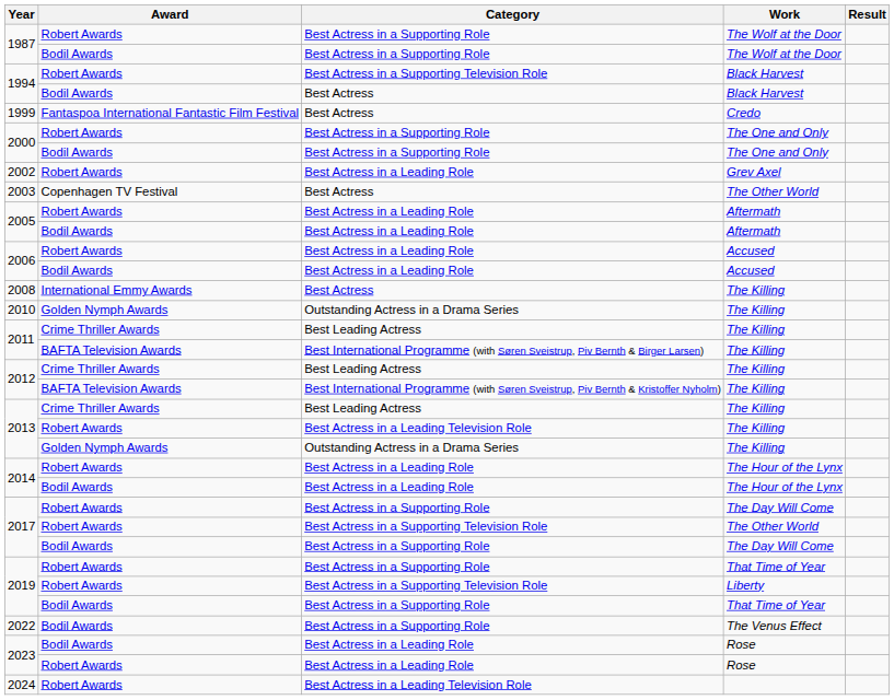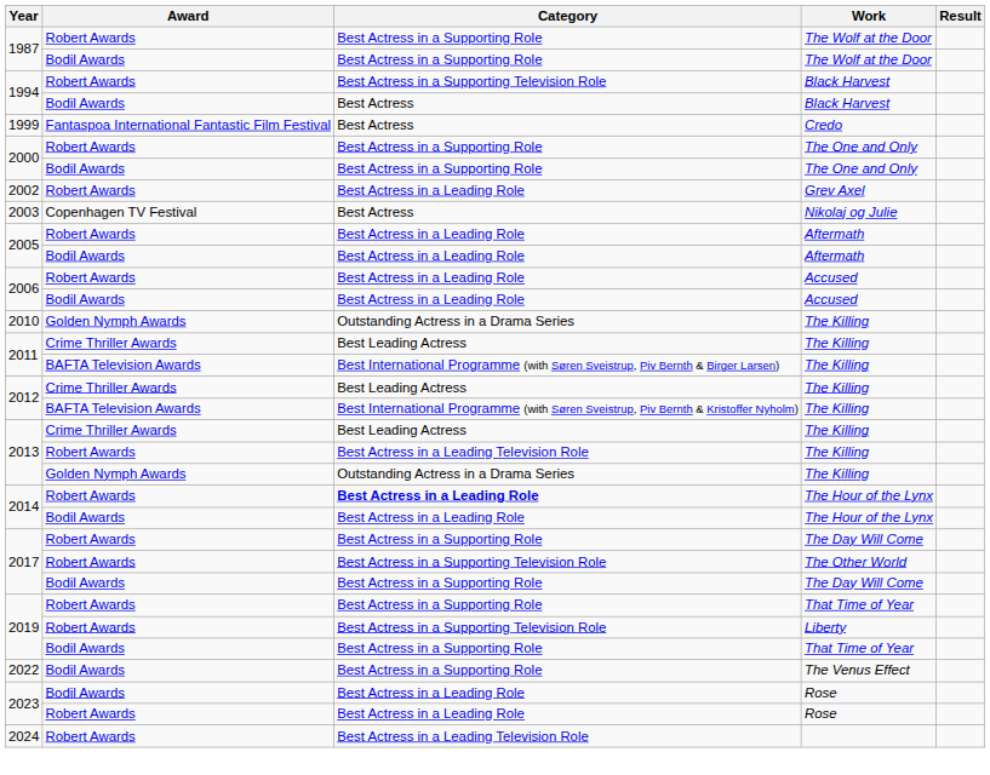 <table class="wikitable">
 <tr>
 <th>Year</th>
 <th>Award</th>
 <th>Category</th>
 <th>Work</th>
 <th>Result</th>
 </tr>
 <tr>
 <td rowspan="2">1987</td>
 <td><a href='#'>Robert Awards</a></td>
 <td><a href='#'>Best Actress in a Supporting Role</a></td>
 <td><em><a href='#'>The Wolf at the Door</a></em></td>
 <td></td>
 </tr>
 <tr>
 <td><a href='#'>Bodil Awards</a></td>
 <td><a href='#'>Best Actress in a Supporting Role</a></td>
 <td><em><a href='#'>The Wolf at the Door</a></em></td>
 <td></td>
 </tr>
 <tr>
 <td rowspan="2">1994</td>
 <td><a href='#'>Robert Awards</a></td>
 <td><a href='#'>Best Actress in a Supporting Television Role</a></td>
 <td><em><a href='#'>Black Harvest</a></em></td>
 <td></td>
 </tr>
 <tr>
 <td><a href='#'>Bodil Awards</a></td>
 <td>Best Actress</td>
 <td><em><a href='#'>Black Harvest</a></em></td>
 <td></td>
 </tr>
 <tr>
 <td>1999</td>
 <td><a href='#'>Fantaspoa International Fantastic Film Festival</a></td>
 <td>Best Actress</td>
 <td><em><a href='#'>Credo</a></em></td>
 <td></td>
 </tr>
 <tr>
 <td rowspan="2">2000</td>
 <td><a href='#'>Robert Awards</a></td>
 <td><a href='#'>Best Actress in a Supporting Role</a></td>
 <td><em><a href='#'>The One and Only</a></em></td>
 <td></td>
 </tr>
 <tr>
 <td><a href='#'>Bodil Awards</a></td>
 <td><a href='#'>Best Actress in a Supporting Role</a></td>
 <td><em><a href='#'>The One and Only</a></em></td>
 <td></td>
 </tr>
 <tr>
 <td>2002</td>
 <td><a href='#'>Robert Awards</a></td>
 <td><a href='#'>Best Actress in a Leading Role</a></td>
 <td><em><a href='#'>Grev Axel</a></em></td>
 <td></td>
 </tr>
 <tr>
 <td>2003</td>
 <td>Copenhagen TV Festival</td>
 <td>Best Actress</td>
-<td><em><a href='#'>The Other World</a></em></td>
+<td><em><a href='#'>Nikolaj og Julie</a></em></td>
 <td></td>
 </tr>
 <tr>
 <td rowspan="2">2005</td>
 <td><a href='#'>Robert Awards</a></td>
 <td><a href='#'>Best Actress in a Leading Role</a></td>
 <td><em><a href='#'>Aftermath</a></em></td>
 <td></td>
 </tr>
 <tr>
 <td><a href='#'>Bodil Awards</a></td>
 <td><a href='#'>Best Actress in a Leading Role</a></td>
 <td><em><a href='#'>Aftermath</a></em></td>
 <td></td>
 </tr>
 <tr>
 <td rowspan="2">2006</td>
 <td><a href='#'>Robert Awards</a></td>
 <td><a href='#'>Best Actress in a Leading Role</a></td>
 <td><em><a href='#'>Accused</a></em></td>
 <td></td>
 </tr>
 <tr>
 <td><a href='#'>Bodil Awards</a></td>
 <td><a href='#'>Best Actress in a Leading Role</a></td>
 <td><em><a href='#'>Accused</a></em></td>
-<td></td>
-</tr>
-<tr>
-<td>2008</td>
-<td><a href='#'>International Emmy Awards</a></td>
-<td><a href='#'>Best Actress</a></td>
-<td><em><a href='#'>The Killing</a></em></td>
 <td></td>
 </tr>
 <tr>
 <td>2010</td>
 <td><a href='#'>Golden Nymph Awards</a></td>
 <td>Outstanding Actress in a Drama Series</td>
 <td><em><a href='#'>The Killing</a></em></td>
 <td></td>
 </tr>
 <tr>
 <td rowspan="2">2011</td>
 <td><a href='#'>Crime Thriller Awards</a></td>
 <td>Best Leading Actress</td>
 <td><em><a href='#'>The Killing</a></em></td>
 <td></td>
 </tr>
 <tr>
 <td><a href='#'>BAFTA Television Awards</a></td>
 <td><a href='#'>Best International Programme</a> <small>(with <a href='#'>Søren Sveistrup</a>, <a href='#'>Piv Bernth</a> & <a href='#'>Birger Larsen</a>)</small></td>
 <td><em><a href='#'>The Killing</a></em></td>
 <td></td>
 </tr>
 <tr>
 <td rowspan="2">2012</td>
 <td><a href='#'>Crime Thriller Awards</a></td>
 <td>Best Leading Actress</td>
 <td><em><a href='#'>The Killing</a></em></td>
 <td></td>
 </tr>
 <tr>
 <td><a href='#'>BAFTA Television Awards</a></td>
 <td><a href='#'>Best International Programme</a> <small>(with <a href='#'>Søren Sveistrup</a>, <a href='#'>Piv Bernth</a> & <a href='#'>Kristoffer Nyholm</a>)</small></td>
 <td><em><a href='#'>The Killing</a></em></td>
 <td></td>
 </tr>
 <tr>
 <td rowspan="3">2013</td>
 <td><a href='#'>Crime Thriller Awards</a></td>
 <td>Best Leading Actress</td>
 <td><em><a href='#'>The Killing</a></em></td>
 <td></td>
 </tr>
 <tr>
 <td><a href='#'>Robert Awards</a></td>
 <td><a href='#'>Best Actress in a Leading Television Role</a></td>
 <td><em><a href='#'>The Killing</a></em></td>
 <td></td>
 </tr>
 <tr>
 <td><a href='#'>Golden Nymph Awards</a></td>
 <td>Outstanding Actress in a Drama Series</td>
 <td><em><a href='#'>The Killing</a></em></td>
 <td></td>
 </tr>
 <tr>
 <td rowspan="2">2014</td>
 <td><a href='#'>Robert Awards</a></td>
-<td><a href='#'>Best Actress in a Leading Role</a></td>
+<td><strong><a href='#'>Best Actress in a Leading Role</a></strong></td>
 <td><em><a href='#'>The Hour of the Lynx</a></em></td>
 <td></td>
 </tr>
 <tr>
 <td><a href='#'>Bodil Awards</a></td>
 <td><a href='#'>Best Actress in a Leading Role</a></td>
 <td><em><a href='#'>The Hour of the Lynx</a></em></td>
 <td></td>
 </tr>
 <tr>
 <td rowspan="3">2017</td>
 <td><a href='#'>Robert Awards</a></td>
 <td><a href='#'>Best Actress in a Supporting Role</a></td>
 <td><em><a href='#'>The Day Will Come</a></em></td>
 <td></td>
 </tr>
 <tr>
 <td><a href='#'>Robert Awards</a></td>
 <td><a href='#'>Best Actress in a Supporting Television Role</a></td>
 <td><em><a href='#'>The Other World</a></em></td>
 <td></td>
 </tr>
 <tr>
 <td><a href='#'>Bodil Awards</a></td>
 <td><a href='#'>Best Actress in a Supporting Role</a></td>
 <td><em><a href='#'>The Day Will Come</a></em></td>
 <td></td>
 </tr>
 <tr>
 <td rowspan="3">2019</td>
 <td><a href='#'>Robert Awards</a></td>
 <td><a href='#'>Best Actress in a Supporting Role</a></td>
 <td><em><a href='#'>That Time of Year</a></em></td>
 <td></td>
 </tr>
 <tr>
 <td><a href='#'>Robert Awards</a></td>
 <td><a href='#'>Best Actress in a Supporting Television Role</a></td>
 <td><em><a href='#'>Liberty</a></em></td>
 <td></td>
 </tr>
 <tr>
 <td><a href='#'>Bodil Awards</a></td>
 <td><a href='#'>Best Actress in a Supporting Role</a></td>
 <td><em><a href='#'>That Time of Year</a></em></td>
 <td></td>
 </tr>
 <tr>
 <td>2022</td>
 <td><a href='#'>Bodil Awards</a></td>
 <td><a href='#'>Best Actress in a Supporting Role</a></td>
 <td><em>The Venus Effect</em></td>
 <td></td>
 </tr>
 <tr>
 <td rowspan="2">2023</td>
 <td><a href='#'>Bodil Awards</a></td>
 <td><a href='#'>Best Actress in a Leading Role</a></td>
 <td><em>Rose</em></td>
 <td></td>
 </tr>
 <tr>
 <td><a href='#'>Robert Awards</a></td>
 <td><a href='#'>Best Actress in a Leading Role</a></td>
 <td><em>Rose</em></td>
 <td></td>
 </tr>
 <tr>
 <td>2024</td>
 <td><a href='#'>Robert Awards</a></td>
 <td><a href='#'>Best Actress in a Leading Television Role</a></td>
 <td></td>
 <td></td>
 </tr>
 </table>
